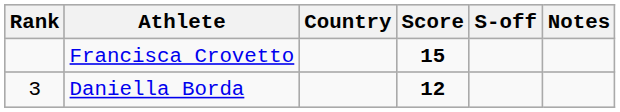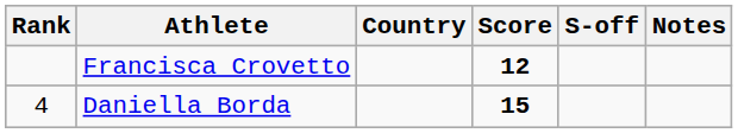 <table class="wikitable sortable" style="text-align:center">
 <tr>
 <th>Rank</th>
 <th>Athlete</th>
 <th>Country</th>
 <th>Score</th>
 <th width=40>S-off</th>
 <th class="unsortable">Notes</th>
 </tr>
 <tr>
 <td></td>
 <td align=left><a href='#'>Francisca Crovetto</a></td>
 <td align=left></td>
+<td><strong>12</strong></td>
+<td></td>
+<td></td>
+</tr>
+<tr>
+<td>4</td>
+<td align=left><a href='#'>Daniella Borda</a></td>
+<td align=left></td>
 <td><strong>15</strong></td>
 <td></td>
 <td></td>
 </tr>
-<tr>
-<td>3</td>
-<td align=left><a href='#'>Daniella Borda</a></td>
-<td align=left></td>
-<td><strong>12</strong></td>
-<td></td>
-<td></td>
-</tr>
 </table>
